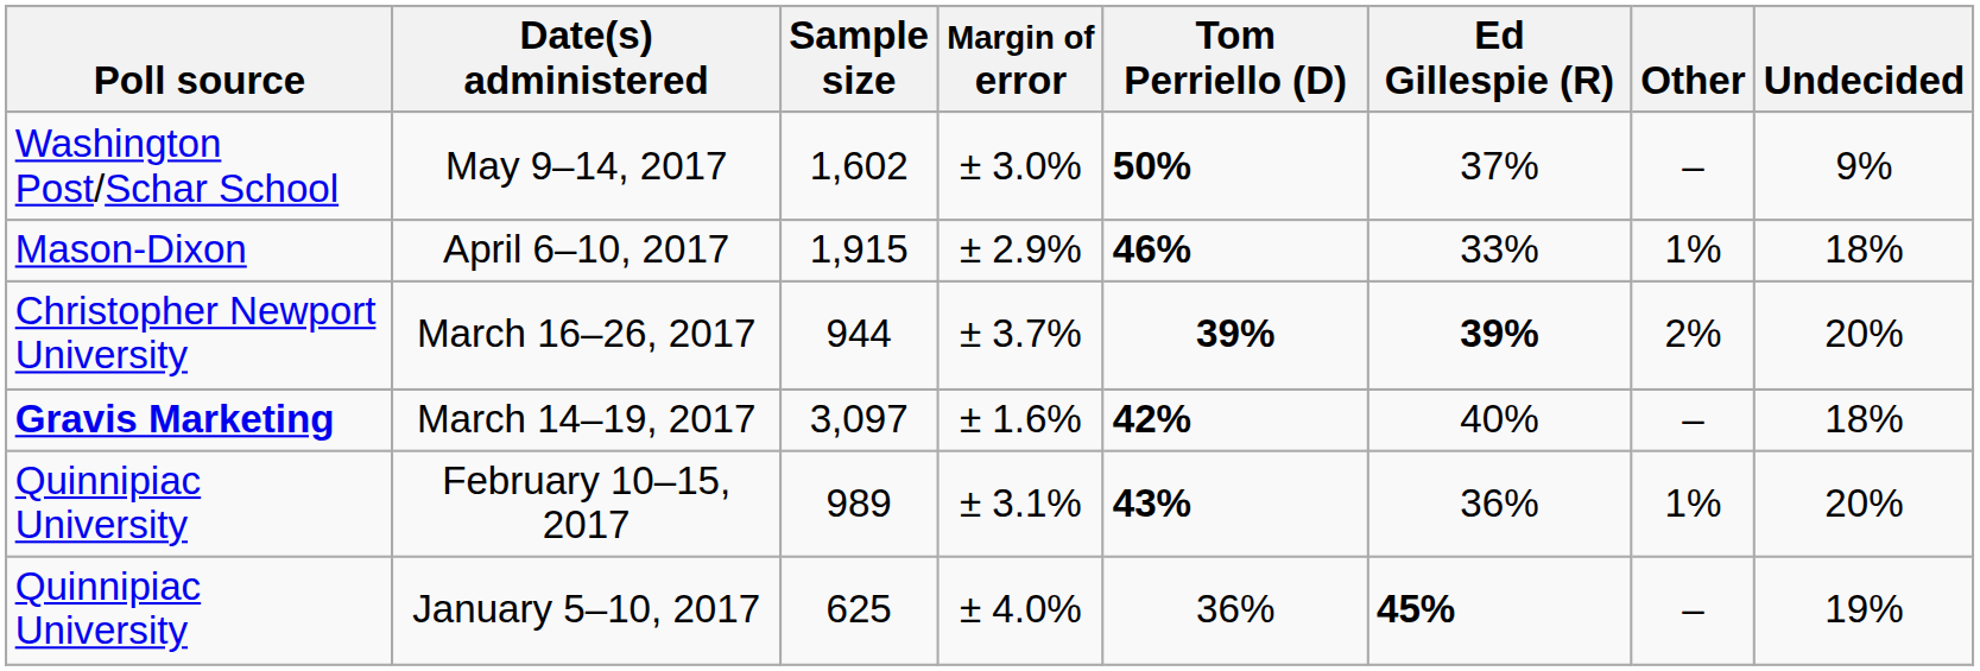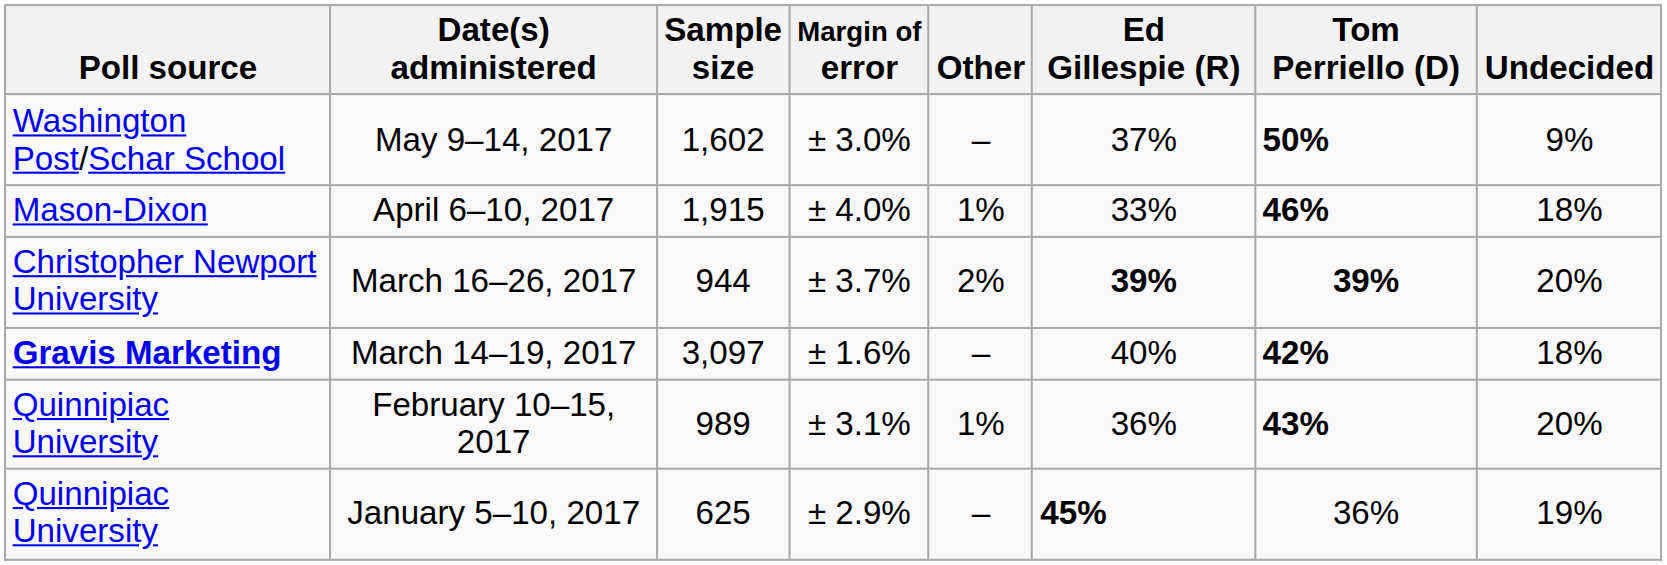 <table class="wikitable">
 <tr valign= bottom>
 <th style="width:150px;">Poll source</th>
 <th style="width:150px;">Date(s)<br>administered</th>
 <th class=small>Sample<br>size</th>
 <th><small>Margin of</small><br>error</th>
+<th style="width:40px;">Other</th>
+<th style="width:100px;">Ed<br>Gillespie (R)</th>
 <th style="width:100px;">Tom<br>Perriello (D)</th>
-<th style="width:100px;">Ed<br>Gillespie (R)</th>
-<th style="width:40px;">Other</th>
 <th style="width:40px;">Undecided</th>
 </tr>
 <tr>
 <td><a href='#'>Washington Post</a>/<a href='#'>Schar School</a></td>
 <td align=center>May 9–14, 2017</td>
 <td align=center>1,602</td>
 <td align=center>± 3.0%</td>
+<td align=center>–</td>
+<td align=center>37%</td>
 <td><strong>50%</strong></td>
-<td align=center>37%</td>
-<td align=center>–</td>
 <td align=center>9%</td>
 </tr>
 <tr>
 <td><a href='#'>Mason-Dixon</a></td>
 <td align=center>April 6–10, 2017</td>
 <td align=center>1,915</td>
-<td align=center>± 2.9%</td>
+<td align=center>± 4.0%</td>
+<td align=center>1%</td>
+<td align=center>33%</td>
 <td><strong>46%</strong></td>
-<td align=center>33%</td>
-<td align=center>1%</td>
 <td align=center>18%</td>
 </tr>
 <tr>
 <td><a href='#'>Christopher Newport University</a></td>
 <td align=center>March 16–26, 2017</td>
 <td align=center>944</td>
 <td align=center>± 3.7%</td>
+<td align=center>2%</td>
 <td align=center><strong>39%</strong></td>
 <td align=center><strong>39%</strong></td>
-<td align=center>2%</td>
 <td align=center>20%</td>
 </tr>
 <tr>
 <td><strong><a href='#'>Gravis Marketing</a></strong></td>
 <td align=center>March 14–19, 2017</td>
 <td align=center>3,097</td>
 <td align=center>± 1.6%</td>
+<td align=center>–</td>
+<td align=center>40%</td>
 <td><strong>42%</strong></td>
-<td align=center>40%</td>
-<td align=center>–</td>
 <td align=center>18%</td>
 </tr>
 <tr>
 <td><a href='#'>Quinnipiac University</a></td>
 <td align=center>February 10–15, 2017</td>
 <td align=center>989</td>
 <td align=center>± 3.1%</td>
+<td align=center>1%</td>
+<td align=center>36%</td>
 <td><strong>43%</strong></td>
-<td align=center>36%</td>
-<td align=center>1%</td>
 <td align=center>20%</td>
 </tr>
 <tr>
 <td><a href='#'>Quinnipiac University</a></td>
 <td align=center>January 5–10, 2017</td>
 <td align=center>625</td>
-<td align=center>± 4.0%</td>
+<td align=center>± 2.9%</td>
+<td align=center>–</td>
+<td><strong>45%</strong></td>
 <td align=center>36%</td>
-<td><strong>45%</strong></td>
-<td align=center>–</td>
 <td align=center>19%</td>
 </tr>
 </table>
